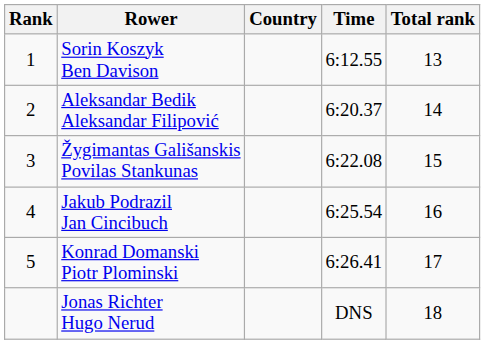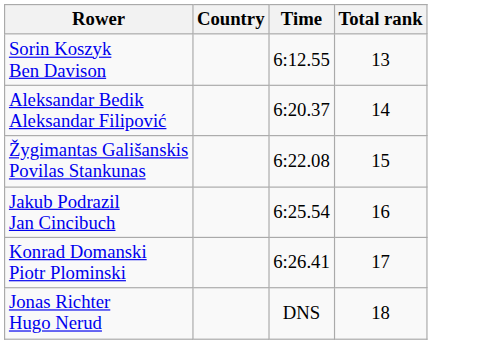 <table class="wikitable" style="text-align:center">
 <tr>
-<th>Rank</th>
 <th>Rower</th>
 <th>Country</th>
 <th>Time</th>
 <th>Total rank</th>
 </tr>
 <tr>
-<td>1</td>
 <td align="left"><a href='#'>Sorin Koszyk</a><br><a href='#'>Ben Davison</a></td>
 <td align="left"></td>
 <td>6:12.55</td>
 <td>13</td>
 </tr>
 <tr>
-<td>2</td>
 <td align="left"><a href='#'>Aleksandar Bedik</a><br><a href='#'>Aleksandar Filipović</a></td>
 <td align="left"></td>
 <td>6:20.37</td>
 <td>14</td>
 </tr>
 <tr>
-<td>3</td>
 <td align="left"><a href='#'>Žygimantas Gališanskis</a><br><a href='#'>Povilas Stankunas</a></td>
 <td align="left"></td>
 <td>6:22.08</td>
 <td>15</td>
 </tr>
 <tr>
-<td>4</td>
 <td align="left"><a href='#'>Jakub Podrazil</a><br><a href='#'>Jan Cincibuch</a></td>
 <td align="left"></td>
 <td>6:25.54</td>
 <td>16</td>
 </tr>
 <tr>
-<td>5</td>
 <td align="left"><a href='#'>Konrad Domanski</a><br><a href='#'>Piotr Plominski</a></td>
 <td align="left"></td>
 <td>6:26.41</td>
 <td>17</td>
 </tr>
 <tr>
-<td></td>
 <td align="left"><a href='#'>Jonas Richter</a><br><a href='#'>Hugo Nerud</a></td>
 <td align="left"></td>
 <td>DNS</td>
 <td>18</td>
 </tr>
 </table>
